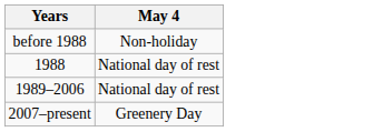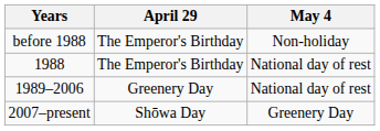 <table class="wikitable" style="text-align:center">
 <tr>
 <th>Years</th>
+<th>April 29</th>
 <th>May 4</th>
 </tr>
 <tr>
 <td>before 1988</td>
+<td>The Emperor's Birthday</td>
 <td>Non-holiday</td>
 </tr>
 <tr>
 <td>1988</td>
+<td>The Emperor's Birthday</td>
 <td>National day of rest</td>
 </tr>
 <tr>
 <td>1989–2006</td>
+<td>Greenery Day</td>
 <td>National day of rest</td>
 </tr>
 <tr>
 <td>2007–present</td>
+<td>Shōwa Day</td>
 <td>Greenery Day</td>
 </tr>
 </table>
